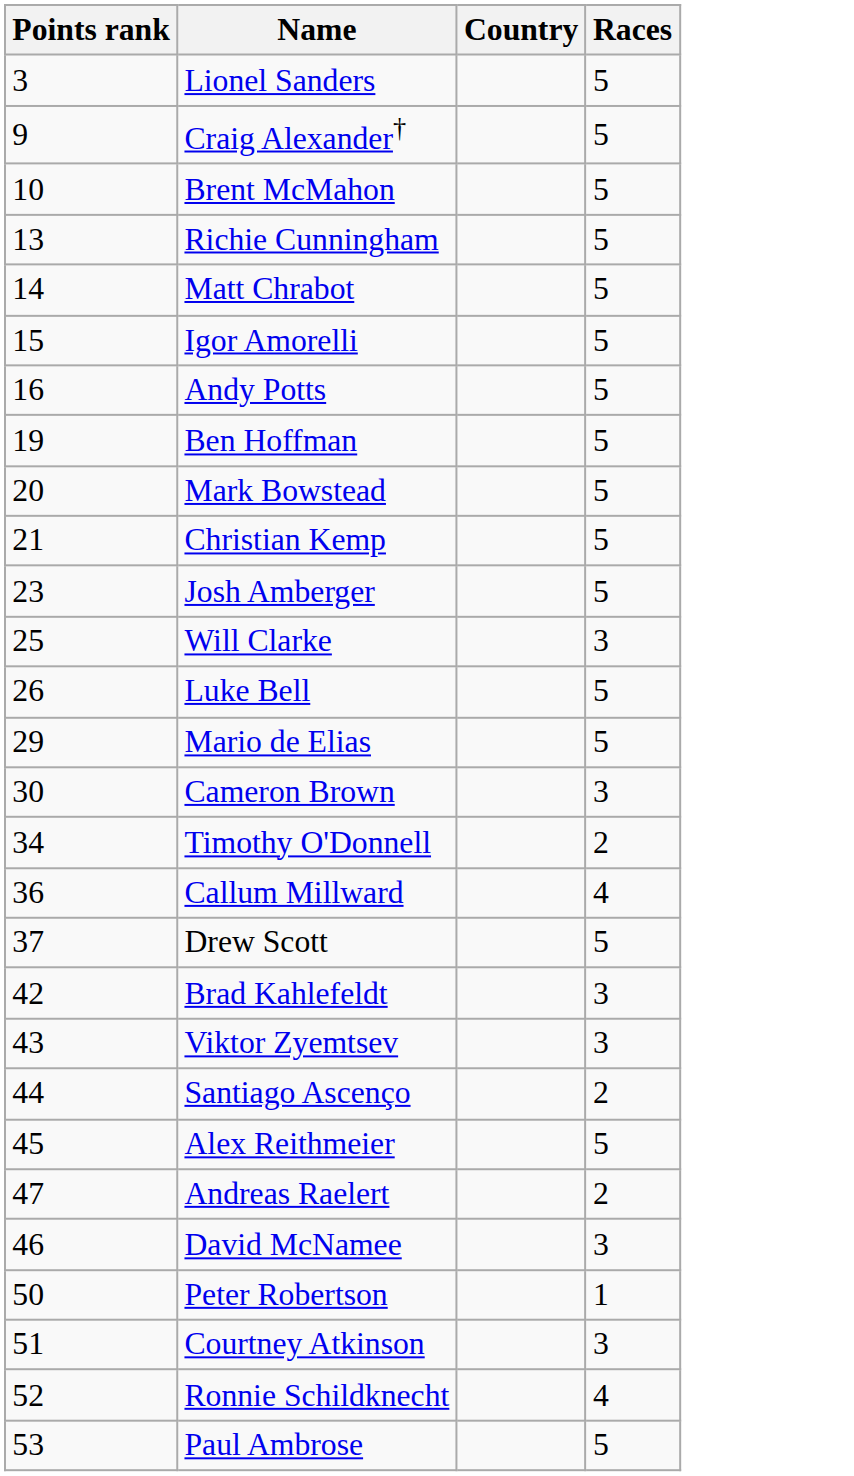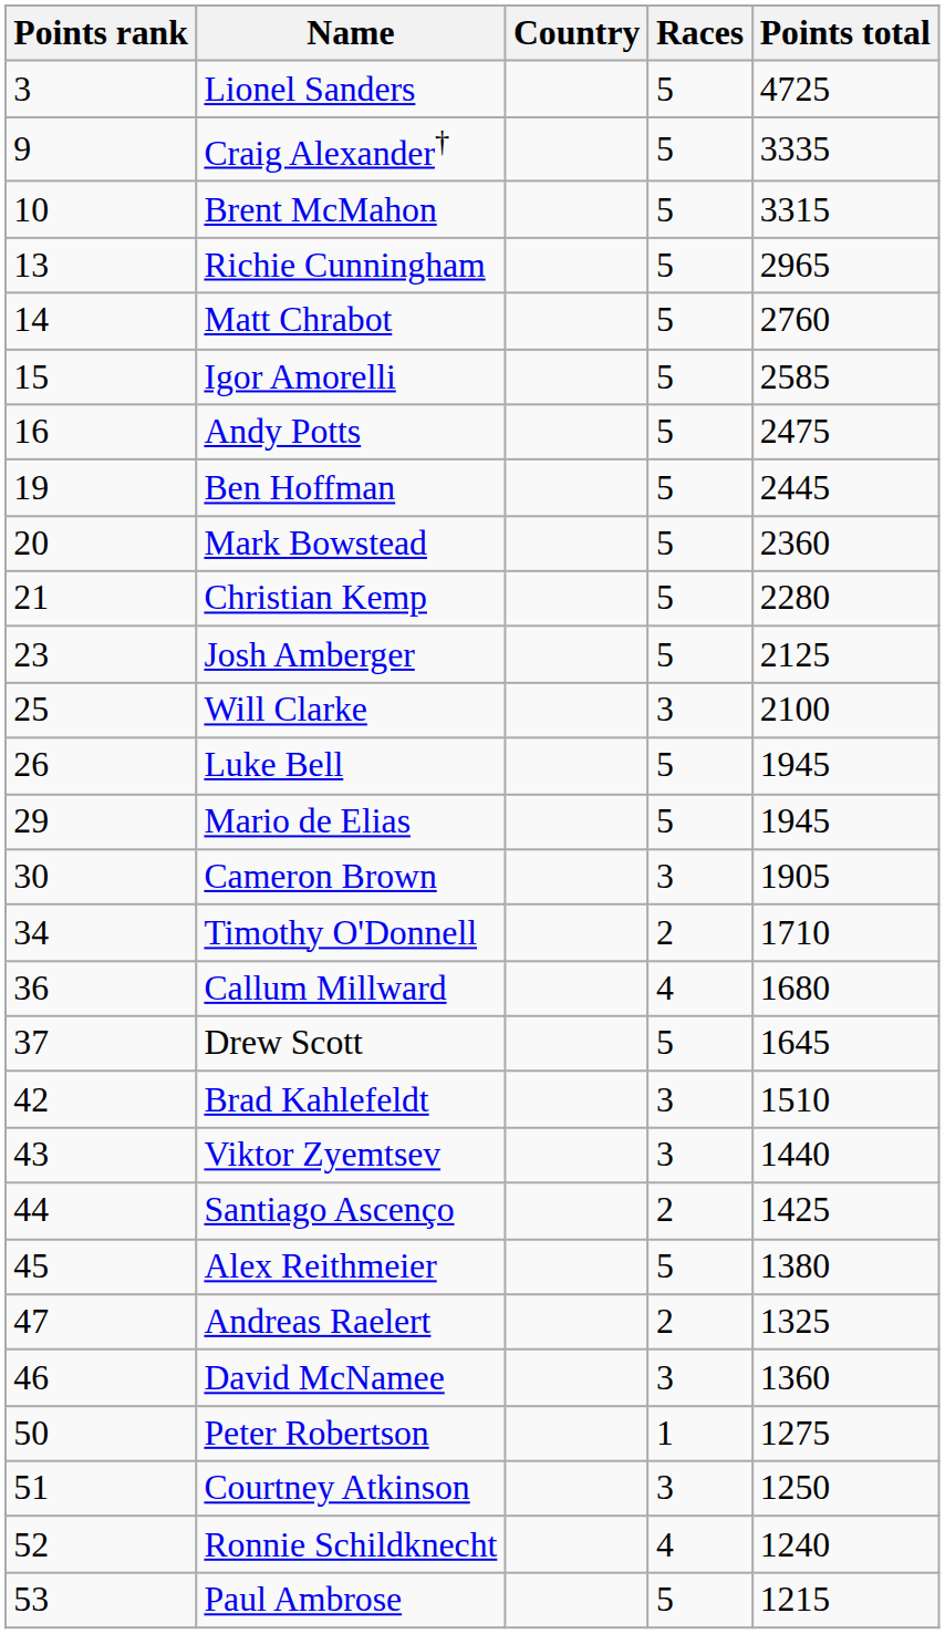 <table class="wikitable sortable">
 <tr>
 <th>Points rank</th>
 <th>Name</th>
 <th>Country</th>
 <th>Races</th>
+<th>Points total</th>
 </tr>
 <tr>
 <td>3</td>
 <td><a href='#'>Lionel Sanders</a></td>
 <td></td>
 <td>5</td>
+<td>4725</td>
 </tr>
 <tr>
 <td>9</td>
 <td><a href='#'>Craig Alexander</a><sup>†</sup></td>
 <td></td>
 <td>5</td>
+<td>3335</td>
 </tr>
 <tr>
 <td>10</td>
 <td><a href='#'>Brent McMahon</a></td>
 <td></td>
 <td>5</td>
+<td>3315</td>
 </tr>
 <tr>
 <td>13</td>
 <td><a href='#'>Richie Cunningham</a></td>
 <td></td>
 <td>5</td>
+<td>2965</td>
 </tr>
 <tr>
 <td>14</td>
 <td><a href='#'>Matt Chrabot</a></td>
 <td></td>
 <td>5</td>
+<td>2760</td>
 </tr>
 <tr>
 <td>15</td>
 <td><a href='#'>Igor Amorelli</a></td>
 <td></td>
 <td>5</td>
+<td>2585</td>
 </tr>
 <tr>
 <td>16</td>
 <td><a href='#'>Andy Potts</a></td>
 <td></td>
 <td>5</td>
+<td>2475</td>
 </tr>
 <tr>
 <td>19</td>
 <td><a href='#'>Ben Hoffman</a></td>
 <td></td>
 <td>5</td>
+<td>2445</td>
 </tr>
 <tr>
 <td>20</td>
 <td><a href='#'>Mark Bowstead</a></td>
 <td></td>
 <td>5</td>
+<td>2360</td>
 </tr>
 <tr>
 <td>21</td>
 <td><a href='#'>Christian Kemp</a></td>
 <td></td>
 <td>5</td>
+<td>2280</td>
 </tr>
 <tr>
 <td>23</td>
 <td><a href='#'>Josh Amberger</a></td>
 <td></td>
 <td>5</td>
+<td>2125</td>
 </tr>
 <tr>
 <td>25</td>
 <td><a href='#'>Will Clarke</a></td>
 <td></td>
 <td>3</td>
+<td>2100</td>
 </tr>
 <tr>
 <td>26</td>
 <td><a href='#'>Luke Bell</a></td>
 <td></td>
 <td>5</td>
+<td>1945</td>
 </tr>
 <tr>
 <td>29</td>
 <td><a href='#'>Mario de Elias</a></td>
 <td></td>
 <td>5</td>
+<td>1945</td>
 </tr>
 <tr>
 <td>30</td>
 <td><a href='#'>Cameron Brown</a></td>
 <td></td>
 <td>3</td>
+<td>1905</td>
 </tr>
 <tr>
 <td>34</td>
 <td><a href='#'>Timothy O'Donnell</a></td>
 <td></td>
 <td>2</td>
+<td>1710</td>
 </tr>
 <tr>
 <td>36</td>
 <td><a href='#'>Callum Millward</a></td>
 <td></td>
 <td>4</td>
+<td>1680</td>
 </tr>
 <tr>
 <td>37</td>
 <td>Drew Scott</td>
 <td></td>
 <td>5</td>
+<td>1645</td>
 </tr>
 <tr>
 <td>42</td>
 <td><a href='#'>Brad Kahlefeldt</a></td>
 <td></td>
 <td>3</td>
+<td>1510</td>
 </tr>
 <tr>
 <td>43</td>
 <td><a href='#'>Viktor Zyemtsev</a></td>
 <td></td>
 <td>3</td>
+<td>1440</td>
 </tr>
 <tr>
 <td>44</td>
 <td><a href='#'>Santiago Ascenço</a></td>
 <td></td>
 <td>2</td>
+<td>1425</td>
 </tr>
 <tr>
 <td>45</td>
 <td><a href='#'>Alex Reithmeier</a></td>
 <td></td>
 <td>5</td>
+<td>1380</td>
 </tr>
 <tr>
 <td>47</td>
 <td><a href='#'>Andreas Raelert</a></td>
 <td></td>
 <td>2</td>
+<td>1325</td>
 </tr>
 <tr>
 <td>46</td>
 <td><a href='#'>David McNamee</a></td>
 <td></td>
 <td>3</td>
+<td>1360</td>
 </tr>
 <tr>
 <td>50</td>
 <td><a href='#'>Peter Robertson</a></td>
 <td></td>
 <td>1</td>
+<td>1275</td>
 </tr>
 <tr>
 <td>51</td>
 <td><a href='#'>Courtney Atkinson</a></td>
 <td></td>
 <td>3</td>
+<td>1250</td>
 </tr>
 <tr>
 <td>52</td>
 <td><a href='#'>Ronnie Schildknecht</a></td>
 <td></td>
 <td>4</td>
+<td>1240</td>
 </tr>
 <tr>
 <td>53</td>
 <td><a href='#'>Paul Ambrose</a></td>
 <td></td>
 <td>5</td>
+<td>1215</td>
 </tr>
 </table>
